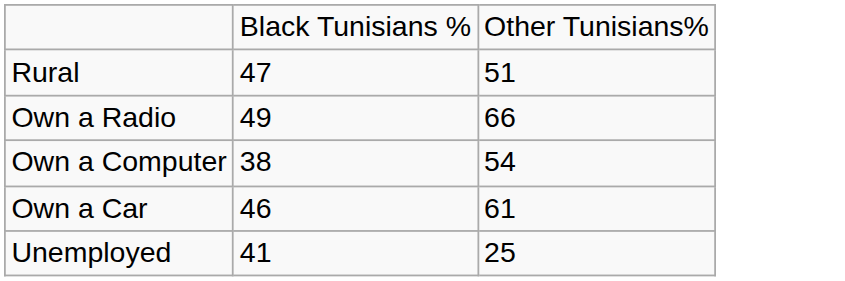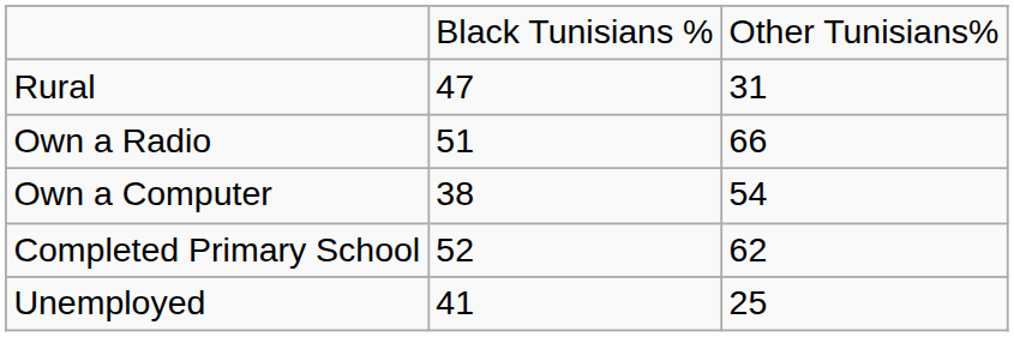 <table class="wikitable">
 <tr>
 <td></td>
 <td>Black Tunisians %</td>
 <td>Other Tunisians%</td>
 </tr>
 <tr>
 <td>Rural</td>
 <td>47</td>
-<td>51</td>
+<td>31</td>
 </tr>
 <tr>
 <td>Own a Radio</td>
-<td>49</td>
+<td>51</td>
 <td>66</td>
 </tr>
 <tr>
 <td>Own a Computer</td>
 <td>38</td>
 <td>54</td>
 </tr>
 <tr>
-<td>Own a Car</td>
-<td>46</td>
-<td>61</td>
+<td>Completed Primary School</td>
+<td>52</td>
+<td>62</td>
 </tr>
 <tr>
 <td>Unemployed</td>
 <td>41</td>
 <td>25</td>
 </tr>
 </table>
